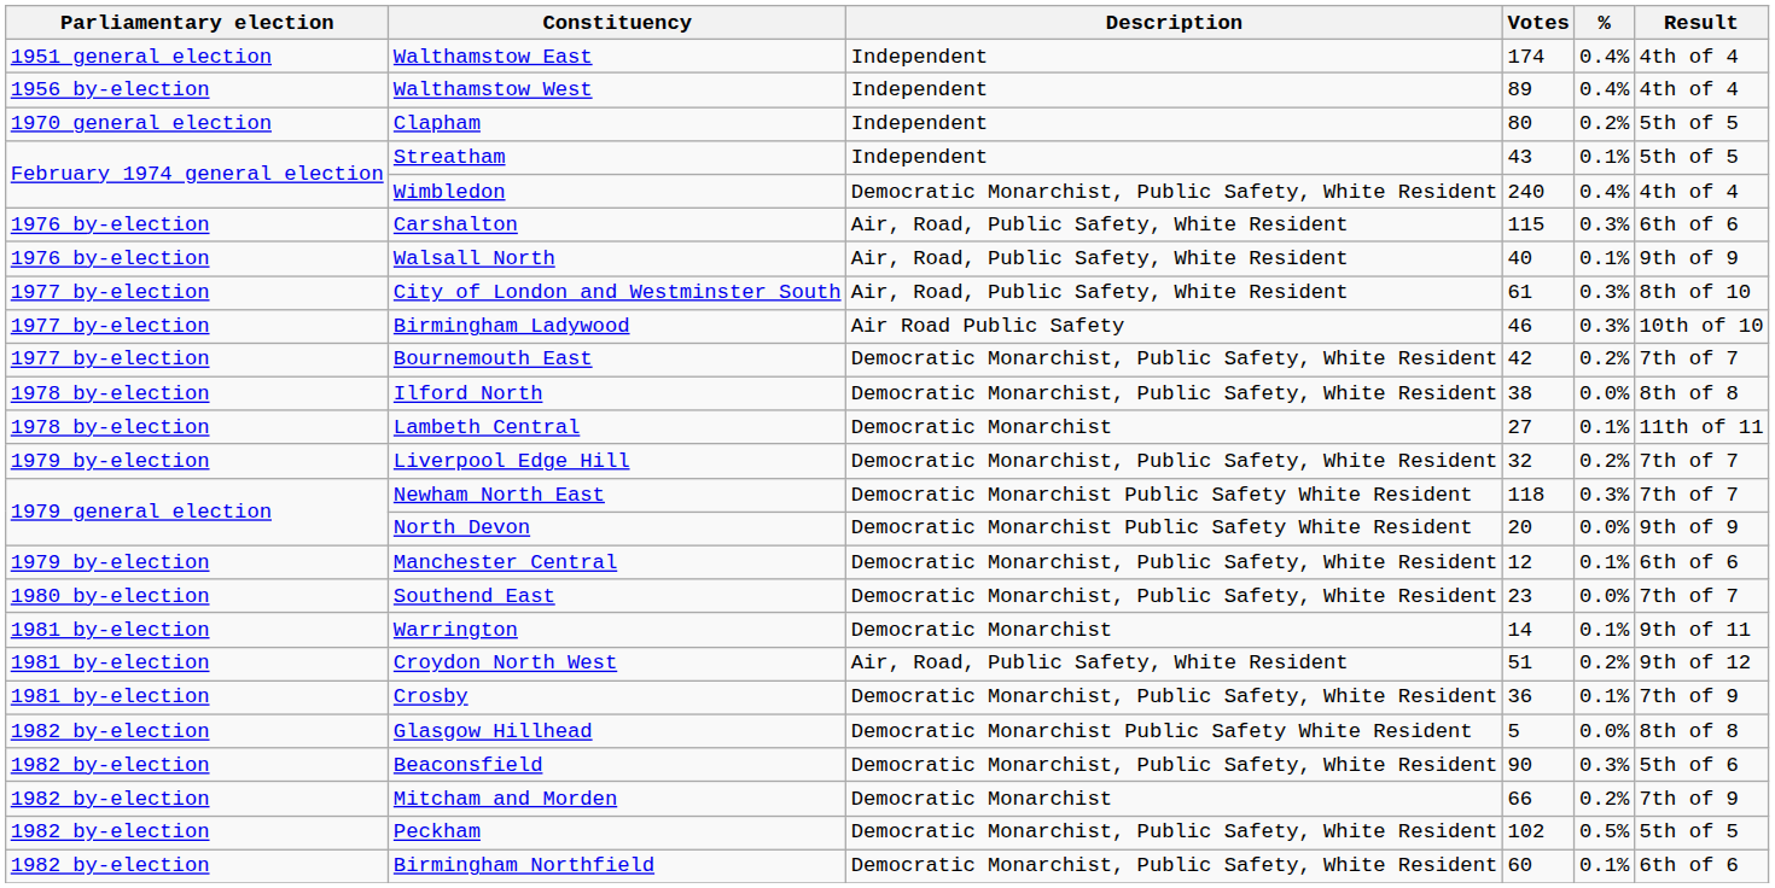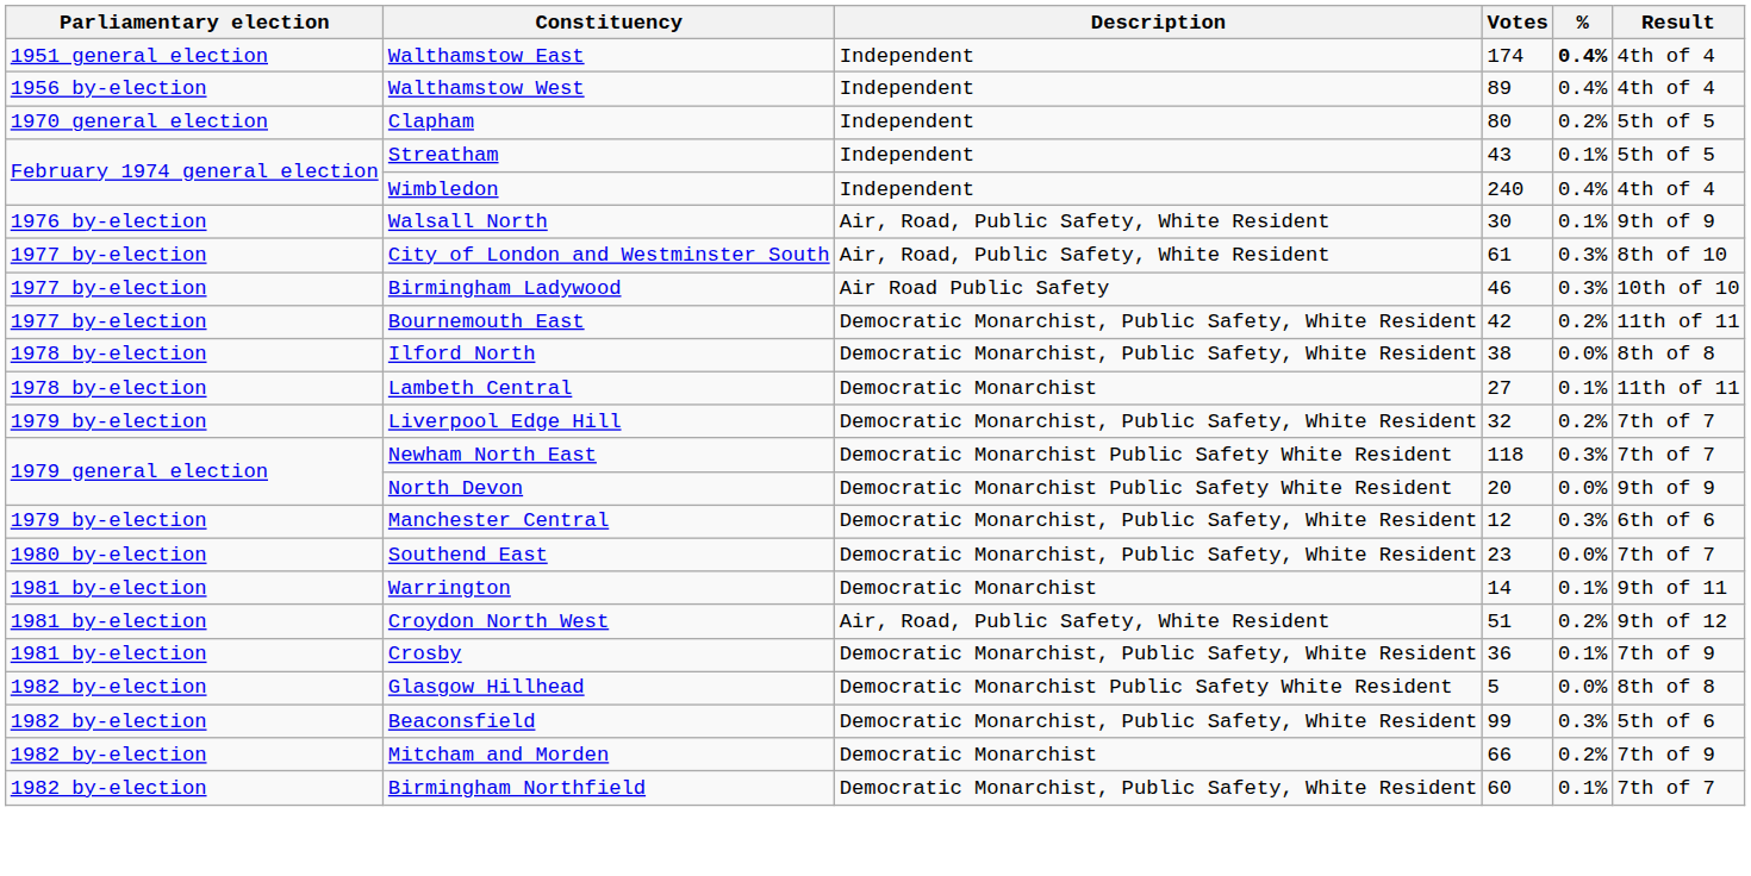 <table class="wikitable sortable">
 <tr>
 <th>Parliamentary election</th>
 <th>Constituency</th>
 <th>Description</th>
 <th>Votes</th>
 <th>%</th>
 <th>Result</th>
 </tr>
 <tr>
 <td><a href='#'>1951 general election</a></td>
 <td><a href='#'>Walthamstow East</a></td>
 <td>Independent</td>
 <td>174</td>
-<td>0.4%</td>
+<td><strong>0.4%</strong></td>
 <td>4th of 4</td>
 </tr>
 <tr>
 <td><a href='#'>1956 by-election</a></td>
 <td><a href='#'>Walthamstow West</a></td>
 <td>Independent</td>
 <td>89</td>
 <td>0.4%</td>
 <td>4th of 4</td>
 </tr>
 <tr>
 <td><a href='#'>1970 general election</a></td>
 <td><a href='#'>Clapham</a></td>
 <td>Independent</td>
 <td>80</td>
 <td>0.2%</td>
 <td>5th of 5</td>
 </tr>
 <tr>
 <td rowspan="2"><a href='#'>February 1974 general election</a></td>
 <td><a href='#'>Streatham</a></td>
 <td>Independent</td>
 <td>43</td>
 <td>0.1%</td>
 <td>5th of 5</td>
 </tr>
 <tr>
 <td><a href='#'>Wimbledon</a></td>
-<td>Democratic Monarchist, Public Safety, White Resident</td>
+<td>Independent</td>
 <td>240</td>
 <td>0.4%</td>
 <td>4th of 4</td>
 </tr>
 <tr>
 <td><a href='#'>1976 by-election</a></td>
-<td><a href='#'>Carshalton</a></td>
-<td>Air, Road, Public Safety, White Resident</td>
-<td>115</td>
-<td>0.3%</td>
-<td>6th of 6</td>
-</tr>
-<tr>
-<td><a href='#'>1976 by-election</a></td>
 <td><a href='#'>Walsall North</a></td>
 <td>Air, Road, Public Safety, White Resident</td>
-<td>40</td>
+<td>30</td>
 <td>0.1%</td>
 <td>9th of 9</td>
 </tr>
 <tr>
 <td><a href='#'>1977 by-election</a></td>
 <td><a href='#'>City of London and Westminster South</a></td>
 <td>Air, Road, Public Safety, White Resident</td>
 <td>61</td>
 <td>0.3%</td>
 <td>8th of 10</td>
 </tr>
 <tr>
 <td><a href='#'>1977 by-election</a></td>
 <td><a href='#'>Birmingham Ladywood</a></td>
 <td>Air Road Public Safety</td>
 <td>46</td>
 <td>0.3%</td>
 <td>10th of 10</td>
 </tr>
 <tr>
 <td><a href='#'>1977 by-election</a></td>
 <td><a href='#'>Bournemouth East</a></td>
 <td>Democratic Monarchist, Public Safety, White Resident</td>
 <td>42</td>
 <td>0.2%</td>
-<td>7th of 7</td>
+<td>11th of 11</td>
 </tr>
 <tr>
 <td><a href='#'>1978 by-election</a></td>
 <td><a href='#'>Ilford North</a></td>
 <td>Democratic Monarchist, Public Safety, White Resident</td>
 <td>38</td>
 <td>0.0%</td>
 <td>8th of 8</td>
 </tr>
 <tr>
 <td><a href='#'>1978 by-election</a></td>
 <td><a href='#'>Lambeth Central</a></td>
 <td>Democratic Monarchist</td>
 <td>27</td>
 <td>0.1%</td>
 <td>11th of 11</td>
 </tr>
 <tr>
 <td><a href='#'>1979 by-election</a></td>
 <td><a href='#'>Liverpool Edge Hill</a></td>
 <td>Democratic Monarchist, Public Safety, White Resident</td>
 <td>32</td>
 <td>0.2%</td>
 <td>7th of 7</td>
 </tr>
 <tr>
 <td rowspan="2"><a href='#'>1979 general election</a></td>
 <td><a href='#'>Newham North East</a></td>
 <td>Democratic Monarchist Public Safety White Resident</td>
 <td>118</td>
 <td>0.3%</td>
 <td>7th of 7</td>
 </tr>
 <tr>
 <td><a href='#'>North Devon</a></td>
 <td>Democratic Monarchist Public Safety White Resident</td>
 <td>20</td>
 <td>0.0%</td>
 <td>9th of 9</td>
 </tr>
 <tr>
 <td><a href='#'>1979 by-election</a></td>
 <td><a href='#'>Manchester Central</a></td>
 <td>Democratic Monarchist, Public Safety, White Resident</td>
 <td>12</td>
-<td>0.1%</td>
+<td>0.3%</td>
 <td>6th of 6</td>
 </tr>
 <tr>
 <td><a href='#'>1980 by-election</a></td>
 <td><a href='#'>Southend East</a></td>
 <td>Democratic Monarchist, Public Safety, White Resident</td>
 <td>23</td>
 <td>0.0%</td>
 <td>7th of 7</td>
 </tr>
 <tr>
 <td><a href='#'>1981 by-election</a></td>
 <td><a href='#'>Warrington</a></td>
 <td>Democratic Monarchist</td>
 <td>14</td>
 <td>0.1%</td>
 <td>9th of 11</td>
 </tr>
 <tr>
 <td><a href='#'>1981 by-election</a></td>
 <td><a href='#'>Croydon North West</a></td>
 <td>Air, Road, Public Safety, White Resident</td>
 <td>51</td>
 <td>0.2%</td>
 <td>9th of 12</td>
 </tr>
 <tr>
 <td><a href='#'>1981 by-election</a></td>
 <td><a href='#'>Crosby</a></td>
 <td>Democratic Monarchist, Public Safety, White Resident</td>
 <td>36</td>
 <td>0.1%</td>
 <td>7th of 9</td>
 </tr>
 <tr>
 <td><a href='#'>1982 by-election</a></td>
 <td><a href='#'>Glasgow Hillhead</a></td>
 <td>Democratic Monarchist Public Safety White Resident</td>
 <td>5</td>
 <td>0.0%</td>
 <td>8th of 8</td>
 </tr>
 <tr>
 <td><a href='#'>1982 by-election</a></td>
 <td><a href='#'>Beaconsfield</a></td>
 <td>Democratic Monarchist, Public Safety, White Resident</td>
-<td>90</td>
+<td>99</td>
 <td>0.3%</td>
 <td>5th of 6</td>
 </tr>
 <tr>
 <td><a href='#'>1982 by-election</a></td>
 <td><a href='#'>Mitcham and Morden</a></td>
 <td>Democratic Monarchist</td>
 <td>66</td>
 <td>0.2%</td>
 <td>7th of 9</td>
 </tr>
 <tr>
 <td><a href='#'>1982 by-election</a></td>
-<td><a href='#'>Peckham</a></td>
-<td>Democratic Monarchist, Public Safety, White Resident</td>
-<td>102</td>
-<td>0.5%</td>
-<td>5th of 5</td>
-</tr>
-<tr>
-<td><a href='#'>1982 by-election</a></td>
 <td><a href='#'>Birmingham Northfield</a></td>
 <td>Democratic Monarchist, Public Safety, White Resident</td>
 <td>60</td>
 <td>0.1%</td>
-<td>6th of 6</td>
+<td>7th of 7</td>
 </tr>
 </table>
